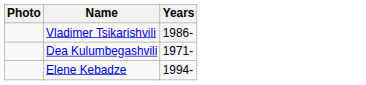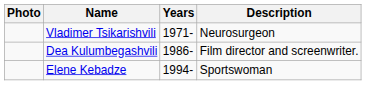 <table class="wikitable">
 <tr>
 <th>Photo</th>
 <th>Name</th>
 <th>Years</th>
+<th>Description</th>
 </tr>
 <tr>
 <td></td>
 <td><a href='#'>Vladimer Tsikarishvili</a></td>
-<td>1986-</td>
+<td>1971-</td>
+<td>Neurosurgeon</td>
 </tr>
 <tr>
 <td></td>
 <td><a href='#'>Dea Kulumbegashvili</a></td>
-<td>1971-</td>
+<td>1986-</td>
+<td>Film director and screenwriter.</td>
 </tr>
 <tr>
 <td></td>
 <td><a href='#'>Elene Kebadze</a></td>
 <td>1994-</td>
+<td>Sportswoman</td>
 </tr>
 </table>
